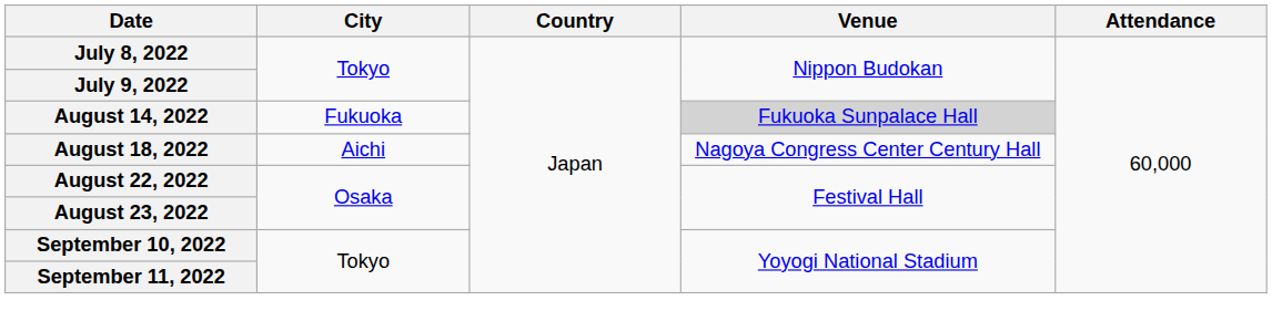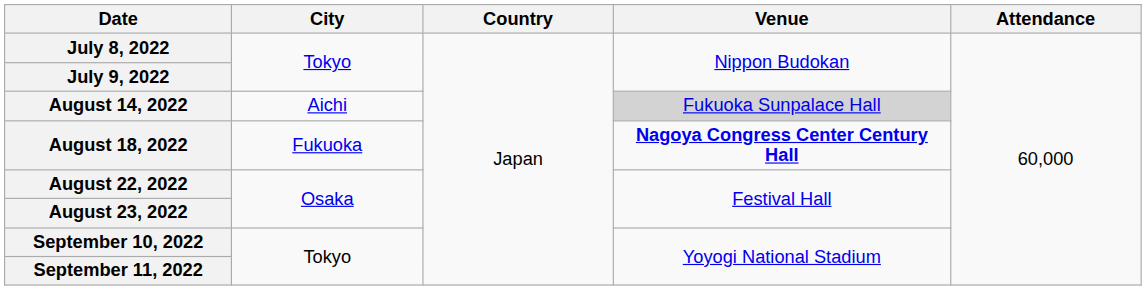 <table class="wikitable plainrowheaders" style="text-align:center">
 <tr>
 <th scope="col" style="width:12em">Date</th>
 <th scope="col" style="width:10em">City</th>
 <th scope="col" style="width:10em">Country</th>
 <th scope="col" style="width:18em">Venue</th>
 <th scope="col" style="width:10em">Attendance</th>
 </tr>
 <tr>
 <th scope="row" style="text-align:center">July 8, 2022</th>
 <td rowspan="2"><a href='#'>Tokyo</a></td>
 <td rowspan="8">Japan</td>
 <td rowspan="2"><a href='#'>Nippon Budokan</a></td>
 <td rowspan="8">60,000</td>
 </tr>
 <tr>
 <th scope="row" style="text-align:center">July 9, 2022</th>
 </tr>
 <tr>
 <th scope="row" style="text-align:center">August 14, 2022</th>
-<td><a href='#'>Fukuoka</a></td>
+<td><a href='#'>Aichi</a></td>
 <td style="background: lightgrey;"><a href='#'>Fukuoka Sunpalace Hall</a></td>
 </tr>
 <tr>
 <th scope="row" style="text-align:center">August 18, 2022</th>
-<td><a href='#'>Aichi</a></td>
-<td><a href='#'>Nagoya Congress Center Century Hall</a></td>
+<td><a href='#'>Fukuoka</a></td>
+<td><strong><a href='#'>Nagoya Congress Center Century Hall</a></strong></td>
 </tr>
 <tr>
 <th scope="row" style="text-align:center">August 22, 2022</th>
 <td rowspan="2"><a href='#'>Osaka</a></td>
 <td rowspan="2"><a href='#'>Festival Hall</a></td>
 </tr>
 <tr>
 <th scope="row" style="text-align:center">August 23, 2022</th>
 </tr>
 <tr>
 <th scope="row" style="text-align:center">September 10, 2022</th>
 <td rowspan="2">Tokyo</td>
 <td rowspan="2"><a href='#'>Yoyogi National Stadium</a></td>
 </tr>
 <tr>
 <th scope="row" style="text-align:center">September 11, 2022</th>
 </tr>
 </table>
